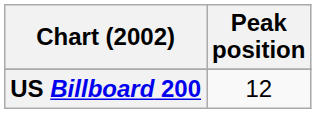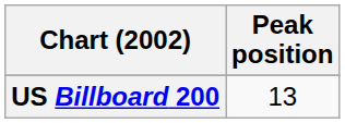 <table class="wikitable sortable plainrowheaders" style="text-align:center">
 <tr>
 <th scope="col">Chart (2002)</th>
 <th scope="col">Peak<br> position</th>
 </tr>
 <tr>
 </tr>
 <tr>
 </tr>
 <tr>
 </tr>
 <tr>
 </tr>
 <tr>
 </tr>
 <tr>
 </tr>
 <tr>
 </tr>
 <tr>
 <th scope="row">US <a href='#'><em>Billboard</em> 200</a></th>
-<td>12</td>
+<td>13</td>
 </tr>
 </table>
